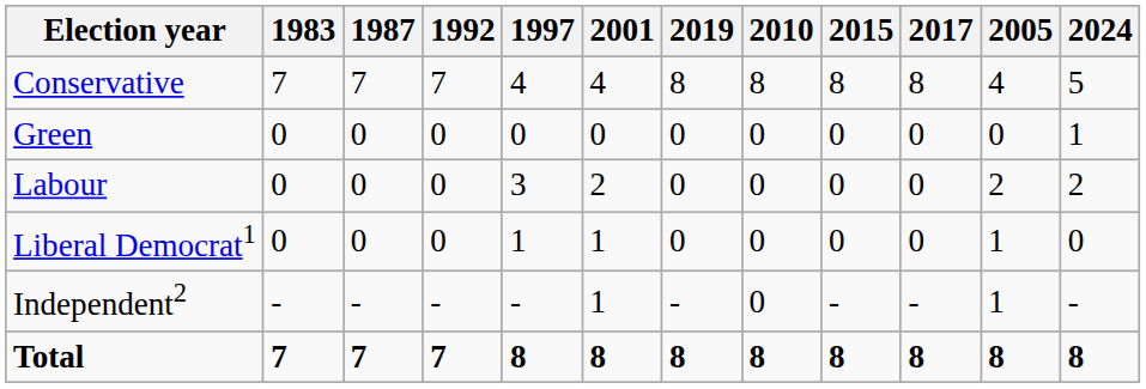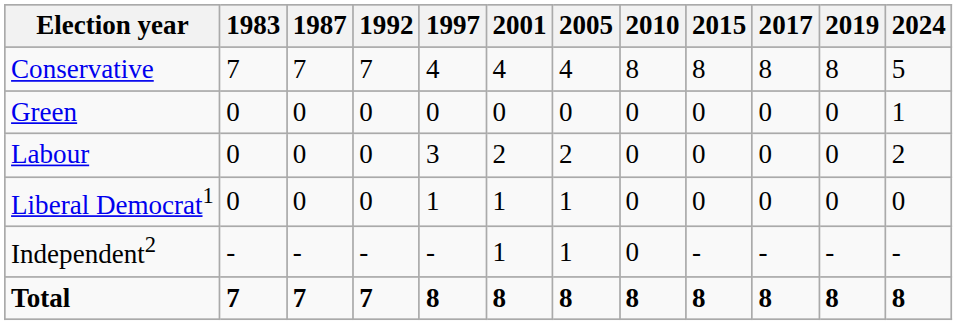 <table class="wikitable">
 <tr>
 <th>Election year</th>
 <th>1983</th>
 <th>1987</th>
 <th>1992</th>
 <th>1997</th>
 <th>2001</th>
-<th>2019</th>
+<th>2005</th>
 <th>2010</th>
 <th>2015</th>
 <th>2017</th>
-<th>2005</th>
+<th>2019</th>
 <th>2024</th>
 </tr>
 <tr>
 <td><a href='#'>Conservative</a></td>
 <td>7</td>
 <td>7</td>
 <td>7</td>
 <td>4</td>
 <td>4</td>
+<td>4</td>
 <td>8</td>
 <td>8</td>
 <td>8</td>
 <td>8</td>
-<td>4</td>
 <td>5</td>
 </tr>
 <tr>
 <td><a href='#'>Green</a></td>
 <td>0</td>
 <td>0</td>
 <td>0</td>
 <td>0</td>
 <td>0</td>
 <td>0</td>
 <td>0</td>
 <td>0</td>
 <td>0</td>
 <td>0</td>
 <td>1</td>
 </tr>
 <tr>
 <td><a href='#'>Labour</a></td>
 <td>0</td>
 <td>0</td>
 <td>0</td>
 <td>3</td>
 <td>2</td>
+<td>2</td>
 <td>0</td>
 <td>0</td>
 <td>0</td>
 <td>0</td>
-<td>2</td>
 <td>2</td>
 </tr>
 <tr>
 <td><a href='#'>Liberal Democrat</a><sup>1</sup></td>
 <td>0</td>
 <td>0</td>
 <td>0</td>
 <td>1</td>
 <td>1</td>
+<td>1</td>
 <td>0</td>
 <td>0</td>
 <td>0</td>
 <td>0</td>
-<td>1</td>
 <td>0</td>
 </tr>
 <tr>
 <td>Independent<sup>2</sup></td>
 <td>-</td>
 <td>-</td>
 <td>-</td>
 <td>-</td>
 <td>1</td>
-<td>-</td>
+<td>1</td>
 <td>0</td>
 <td>-</td>
 <td>-</td>
-<td>1</td>
+<td>-</td>
 <td>-</td>
 </tr>
 <tr>
 <td><strong>Total</strong></td>
 <td><strong>7</strong></td>
 <td><strong>7</strong></td>
 <td><strong>7</strong></td>
 <td><strong>8</strong></td>
 <td><strong>8</strong></td>
 <td><strong>8</strong></td>
 <td><strong>8</strong></td>
 <td><strong>8</strong></td>
 <td><strong>8</strong></td>
 <td><strong>8</strong></td>
 <td><strong>8</strong></td>
 </tr>
 </table>
